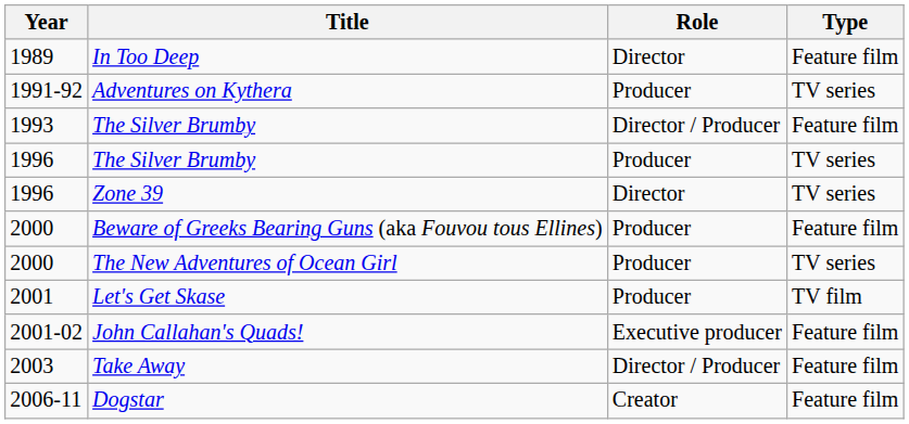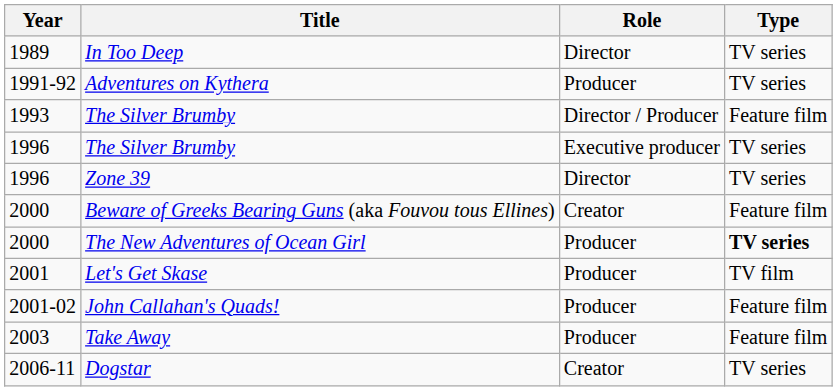 <table class="wikitable">
 <tr>
 <th>Year</th>
 <th>Title</th>
 <th>Role</th>
 <th>Type</th>
 </tr>
 <tr>
 <td>1989</td>
 <td><em><a href='#'>In Too Deep</a></em></td>
 <td>Director</td>
-<td>Feature film</td>
+<td>TV series</td>
 </tr>
 <tr>
 <td>1991-92</td>
 <td><em><a href='#'>Adventures on Kythera</a></em></td>
 <td>Producer</td>
 <td>TV series</td>
 </tr>
 <tr>
 <td>1993</td>
 <td><em><a href='#'>The Silver Brumby</a></em></td>
 <td>Director / Producer</td>
 <td>Feature film</td>
 </tr>
 <tr>
 <td>1996</td>
 <td><em><a href='#'>The Silver Brumby</a></em></td>
-<td>Producer</td>
+<td>Executive producer</td>
 <td>TV series</td>
 </tr>
 <tr>
 <td>1996</td>
 <td><em><a href='#'>Zone 39</a></em></td>
 <td>Director</td>
 <td>TV series</td>
 </tr>
 <tr>
 <td>2000</td>
 <td><em><a href='#'>Beware of Greeks Bearing Guns</a></em> (aka <em>Fouvou tous Ellines</em>)</td>
-<td>Producer</td>
+<td>Creator</td>
 <td>Feature film</td>
 </tr>
 <tr>
 <td>2000</td>
 <td><em><a href='#'>The New Adventures of Ocean Girl</a></em></td>
 <td>Producer</td>
-<td>TV series</td>
+<td><strong>TV series</strong></td>
 </tr>
 <tr>
 <td>2001</td>
 <td><em><a href='#'>Let's Get Skase</a></em></td>
 <td>Producer</td>
 <td>TV film</td>
 </tr>
 <tr>
 <td>2001-02</td>
 <td><em><a href='#'>John Callahan's Quads!</a></em></td>
-<td>Executive producer</td>
+<td>Producer</td>
 <td>Feature film</td>
 </tr>
 <tr>
 <td>2003</td>
 <td><em><a href='#'>Take Away</a></em></td>
-<td>Director / Producer</td>
+<td>Producer</td>
 <td>Feature film</td>
 </tr>
 <tr>
 <td>2006-11</td>
 <td><em><a href='#'>Dogstar</a></em></td>
 <td>Creator</td>
-<td>Feature film</td>
+<td>TV series</td>
 </tr>
 </table>
